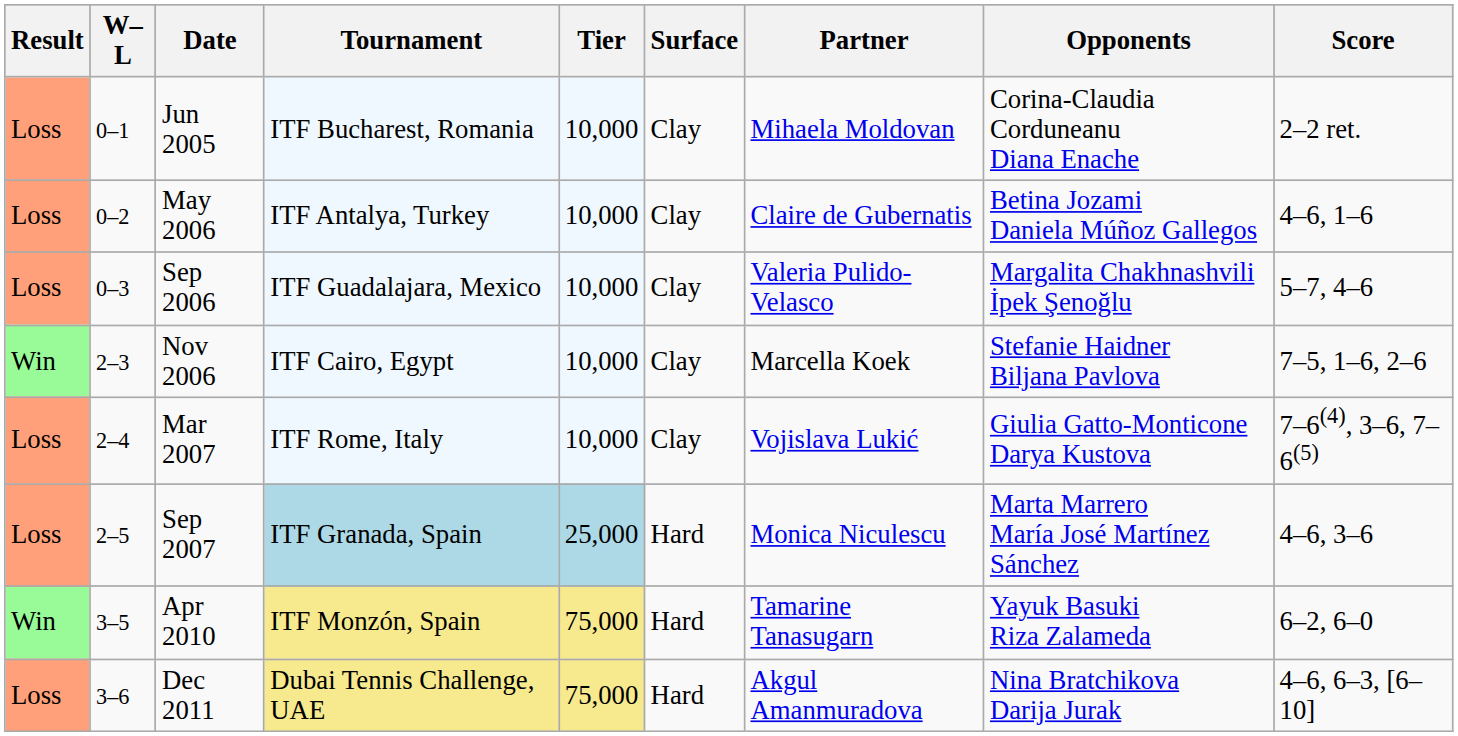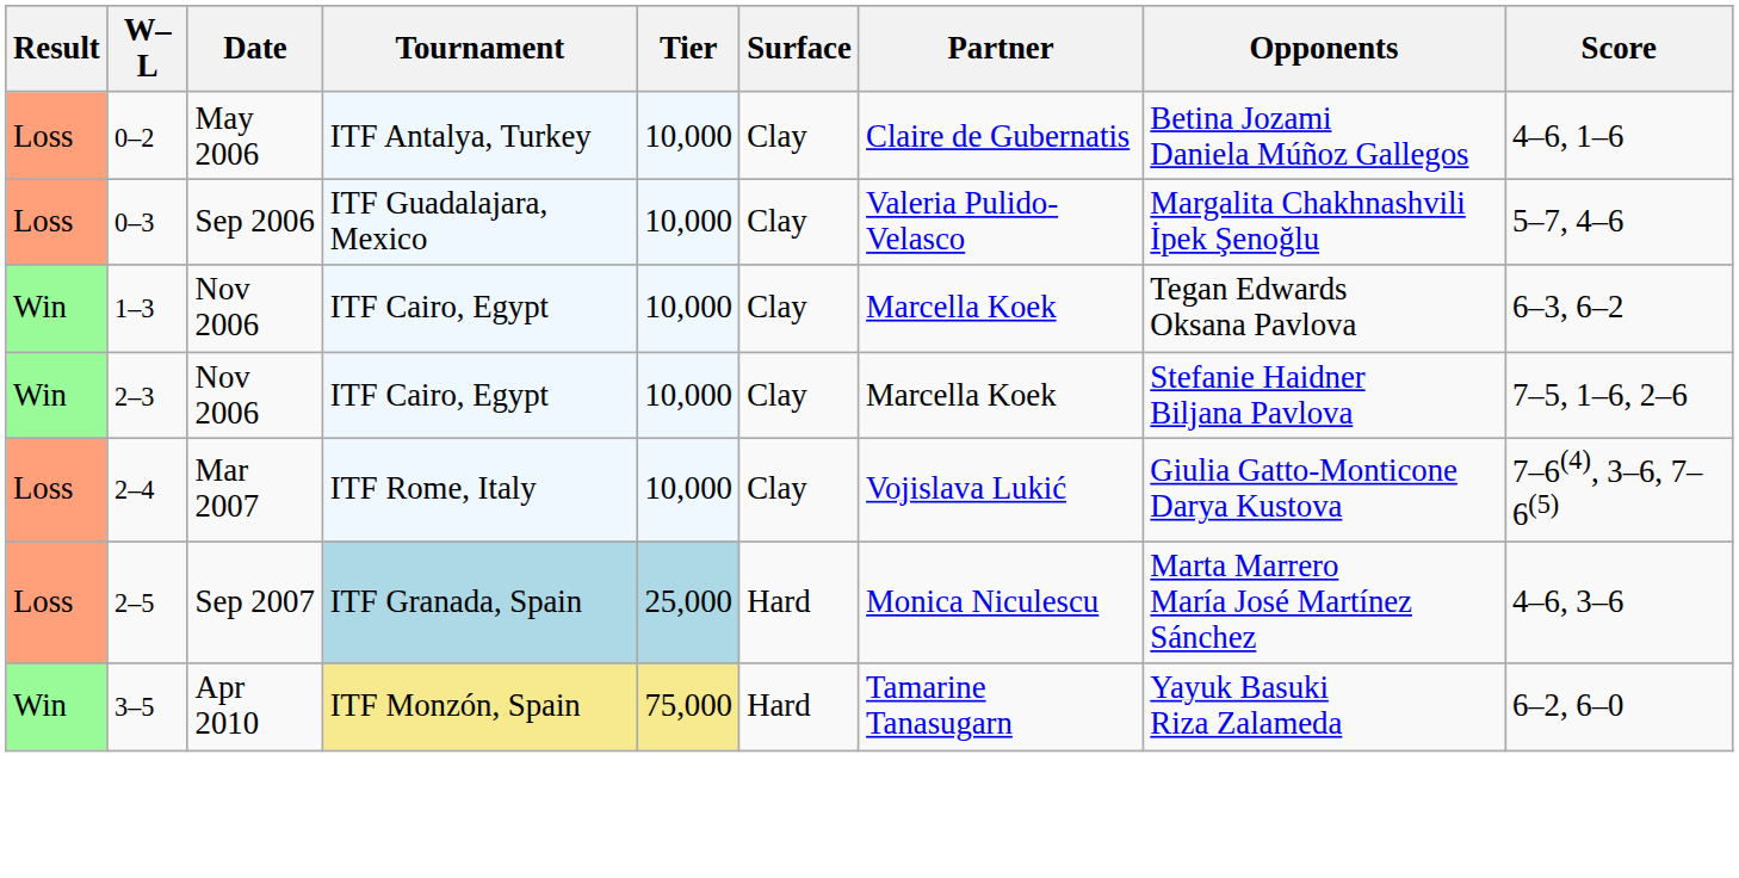 <table class="wikitable sortable">
 <tr>
 <th>Result</th>
 <th class="unsortable">W–L</th>
 <th>Date</th>
 <th>Tournament</th>
 <th>Tier</th>
 <th>Surface</th>
 <th>Partner</th>
 <th>Opponents</th>
 <th class="unsortable">Score</th>
-</tr>
-<tr>
-<td style="background:#ffa07a;">Loss</td>
-<td><small>0–1</small></td>
-<td>Jun 2005</td>
-<td style="background:#f0f8ff;">ITF Bucharest, Romania</td>
-<td style="background:#f0f8ff;">10,000</td>
-<td>Clay</td>
-<td> <a href='#'>Mihaela Moldovan</a></td>
-<td> Corina-Claudia Corduneanu <br>  <a href='#'>Diana Enache</a></td>
-<td>2–2 ret.</td>
 </tr>
 <tr>
 <td style="background:#ffa07a;">Loss</td>
 <td><small>0–2</small></td>
 <td>May 2006</td>
 <td style="background:#f0f8ff;">ITF Antalya, Turkey</td>
 <td style="background:#f0f8ff;">10,000</td>
 <td>Clay</td>
 <td> <a href='#'>Claire de Gubernatis</a></td>
 <td> <a href='#'>Betina Jozami</a> <br>  <a href='#'>Daniela Múñoz Gallegos</a></td>
 <td>4–6, 1–6</td>
 </tr>
 <tr>
 <td style="background:#ffa07a;">Loss</td>
 <td><small>0–3</small></td>
 <td>Sep 2006</td>
 <td style="background:#f0f8ff;">ITF Guadalajara, Mexico</td>
 <td style="background:#f0f8ff;">10,000</td>
 <td>Clay</td>
 <td> <a href='#'>Valeria Pulido-Velasco</a></td>
 <td> <a href='#'>Margalita Chakhnashvili</a> <br>  <a href='#'>İpek Şenoğlu</a></td>
 <td>5–7, 4–6</td>
+</tr>
+<tr>
+<td style="background:#98fb98;">Win</td>
+<td><small>1–3</small></td>
+<td>Nov 2006</td>
+<td style="background:#f0f8ff;">ITF Cairo, Egypt</td>
+<td style="background:#f0f8ff;">10,000</td>
+<td>Clay</td>
+<td> <a href='#'>Marcella Koek</a></td>
+<td> Tegan Edwards <br>  Oksana Pavlova</td>
+<td>6–3, 6–2</td>
 </tr>
 <tr>
 <td style="background:#98fb98;">Win</td>
 <td><small>2–3</small></td>
 <td>Nov 2006</td>
 <td style="background:#f0f8ff;">ITF Cairo, Egypt</td>
 <td style="background:#f0f8ff;">10,000</td>
 <td>Clay</td>
 <td> Marcella Koek</td>
 <td> <a href='#'>Stefanie Haidner</a> <br>  <a href='#'>Biljana Pavlova</a></td>
 <td>7–5, 1–6, 2–6</td>
 </tr>
 <tr>
 <td style="background:#ffa07a;">Loss</td>
 <td><small>2–4</small></td>
 <td>Mar 2007</td>
 <td style="background:#f0f8ff;">ITF Rome, Italy</td>
 <td style="background:#f0f8ff;">10,000</td>
 <td>Clay</td>
 <td> <a href='#'>Vojislava Lukić</a></td>
 <td> <a href='#'>Giulia Gatto-Monticone</a> <br>  <a href='#'>Darya Kustova</a></td>
 <td>7–6<sup>(4)</sup>, 3–6, 7–6<sup>(5)</sup></td>
 </tr>
 <tr>
 <td style="background:#ffa07a;">Loss</td>
 <td><small>2–5</small></td>
 <td>Sep 2007</td>
 <td style="background:lightblue;">ITF Granada, Spain</td>
 <td style="background:lightblue;">25,000</td>
 <td>Hard</td>
 <td> <a href='#'>Monica Niculescu</a></td>
 <td> <a href='#'>Marta Marrero</a> <br>  <a href='#'>María José Martínez Sánchez</a></td>
 <td>4–6, 3–6</td>
 </tr>
 <tr>
 <td style="background:#98fb98;">Win</td>
 <td><small>3–5</small></td>
 <td>Apr 2010</td>
 <td style="background:#f7e98e;">ITF Monzón, Spain</td>
 <td style="background:#f7e98e;">75,000</td>
 <td>Hard</td>
 <td> <a href='#'>Tamarine Tanasugarn</a></td>
 <td> <a href='#'>Yayuk Basuki</a> <br>  <a href='#'>Riza Zalameda</a></td>
 <td>6–2, 6–0</td>
 </tr>
-<tr>
-<td style="background:#ffa07a;">Loss</td>
-<td><small>3–6</small></td>
-<td>Dec 2011</td>
-<td style="background:#f7e98e;">Dubai Tennis Challenge, UAE</td>
-<td style="background:#f7e98e;">75,000</td>
-<td>Hard</td>
-<td> <a href='#'>Akgul Amanmuradova</a></td>
-<td> <a href='#'>Nina Bratchikova</a> <br>  <a href='#'>Darija Jurak</a></td>
-<td>4–6, 6–3, [6–10]</td>
-</tr>
 </table>
